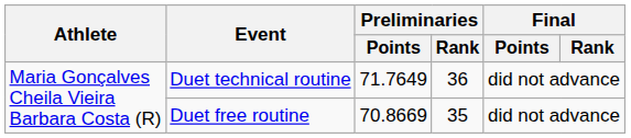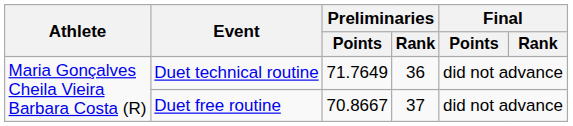 <table class=wikitable style="font-size:90%">
 <tr>
 <th rowspan="2">Athlete</th>
 <th rowspan="2">Event</th>
 <th colspan="2">Preliminaries</th>
 <th colspan="2">Final</th>
 </tr>
 <tr style="font-size:95%">
 <th>Points</th>
 <th>Rank</th>
 <th>Points</th>
 <th>Rank</th>
 </tr>
 <tr align=center>
 <td align=left rowspan=2><a href='#'>Maria Gonçalves</a><br><a href='#'>Cheila Vieira</a><br><a href='#'>Barbara Costa</a> (R)</td>
 <td align=left><a href='#'>Duet technical routine</a></td>
 <td>71.7649</td>
 <td>36</td>
 <td colspan=2>did not advance</td>
 </tr>
 <tr align=center>
 <td align=left><a href='#'>Duet free routine</a></td>
-<td>70.8669</td>
-<td>35</td>
+<td>70.8667</td>
+<td>37</td>
 <td colspan=2>did not advance</td>
 </tr>
 </table>
